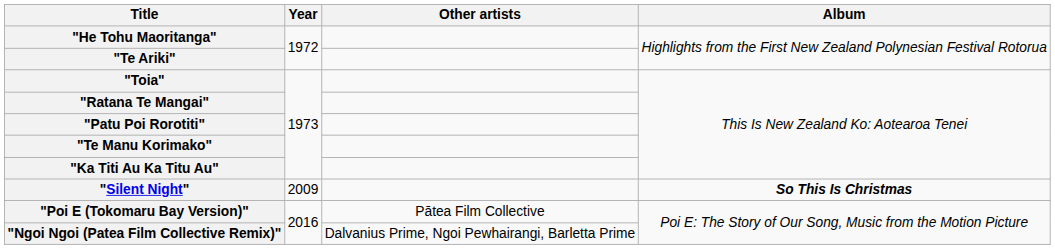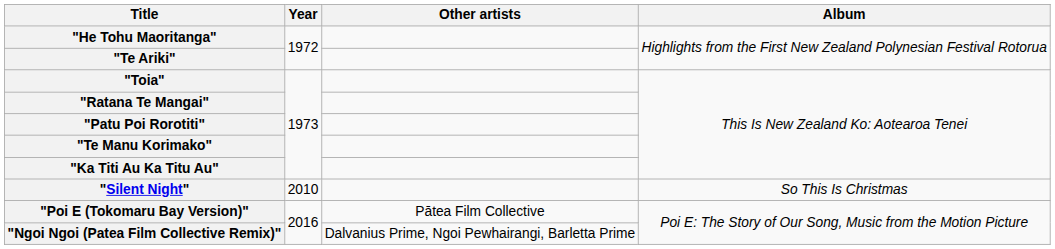 <table class="wikitable sortable plainrowheaders" style="text-align: center;">
 <tr>
 <th scope="col">Title</th>
 <th scope="col">Year</th>
 <th scope="col">Other artists</th>
 <th scope="col">Album</th>
 </tr>
 <tr>
 <th scope="row">"He Tohu Maoritanga"</th>
 <td rowspan="2">1972</td>
 <td></td>
 <td rowspan="2"><em>Highlights from the First New Zealand Polynesian Festival Rotorua</em></td>
 </tr>
 <tr>
 <th scope="row">"Te Ariki"</th>
 <td></td>
 </tr>
 <tr>
 <th scope="row">"Toia"</th>
 <td rowspan="5">1973</td>
 <td></td>
 <td rowspan="5"><em>This Is New Zealand Ko: Aotearoa Tenei</em></td>
 </tr>
 <tr>
 <th scope="row">"Ratana Te Mangai"</th>
 <td></td>
 </tr>
 <tr>
 <th scope="row">"Patu Poi Rorotiti"</th>
 <td></td>
 </tr>
 <tr>
 <th scope="row">"Te Manu Korimako"</th>
 <td></td>
 </tr>
 <tr>
 <th scope="row">"Ka Titi Au Ka Titu Au"</th>
 <td></td>
 </tr>
 <tr>
 <th scope="row">"<a href='#'>Silent Night</a>"</th>
-<td>2009</td>
+<td>2010</td>
 <td></td>
-<td><strong><em>So This Is Christmas</em></strong></td>
+<td><em>So This Is Christmas</em></td>
 </tr>
 <tr>
 <th scope="row">"Poi E (Tokomaru Bay Version)"</th>
 <td rowspan="2">2016</td>
 <td>Pātea Film Collective</td>
 <td rowspan="2"><em>Poi E: The Story of Our Song, Music from the Motion Picture</em></td>
 </tr>
 <tr>
 <th scope="row">"Ngoi Ngoi (Patea Film Collective Remix)"</th>
 <td>Dalvanius Prime, Ngoi Pewhairangi, Barletta Prime</td>
 </tr>
 </table>
